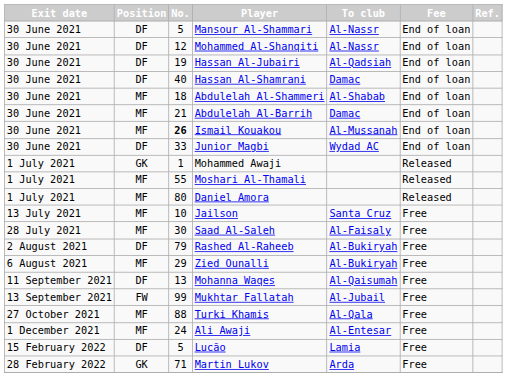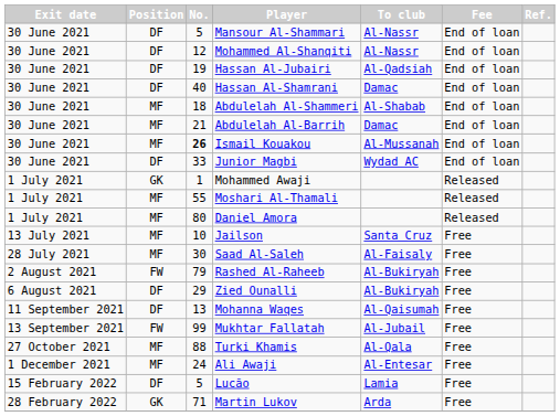 <table class="wikitable sortable">
 <tr>
 <th style="background:#CCCCCC; color:white;"><strong>Exit date</strong></th>
 <th style="background:#CCCCCC; color:white;"><strong>Position</strong></th>
 <th style="background:#CCCCCC; color:white;"><strong>No.</strong></th>
 <th style="background:#CCCCCC; color:white;"><strong>Player</strong></th>
 <th style="background:#CCCCCC; color:white;"><strong>To club</strong></th>
 <th style="background:#CCCCCC; color:white;"><strong>Fee</strong></th>
 <th style="background:#CCCCCC; color:white;"><strong>Ref.</strong></th>
 </tr>
 <tr>
 <td>30 June 2021</td>
 <td style="text-align:center;">DF</td>
 <td style="text-align:center;">5</td>
 <td style="text-align:left;"> <a href='#'>Mansour Al-Shammari</a></td>
 <td style="text-align:left;"> <a href='#'>Al-Nassr</a></td>
 <td>End of loan</td>
 <td></td>
 </tr>
 <tr>
 <td>30 June 2021</td>
 <td style="text-align:center;">DF</td>
 <td style="text-align:center;">12</td>
 <td style="text-align:left;"> <a href='#'>Mohammed Al-Shanqiti</a></td>
 <td style="text-align:left;"> <a href='#'>Al-Nassr</a></td>
 <td>End of loan</td>
 <td></td>
 </tr>
 <tr>
 <td>30 June 2021</td>
 <td style="text-align:center;">DF</td>
 <td style="text-align:center;">19</td>
 <td style="text-align:left;"> <a href='#'>Hassan Al-Jubairi</a></td>
 <td style="text-align:left;"> <a href='#'>Al-Qadsiah</a></td>
 <td>End of loan</td>
 <td></td>
 </tr>
 <tr>
 <td>30 June 2021</td>
 <td style="text-align:center;">DF</td>
 <td style="text-align:center;">40</td>
 <td style="text-align:left;"> <a href='#'>Hassan Al-Shamrani</a></td>
 <td style="text-align:left;"> <a href='#'>Damac</a></td>
 <td>End of loan</td>
 <td></td>
 </tr>
 <tr>
 <td>30 June 2021</td>
 <td style="text-align:center;">MF</td>
 <td style="text-align:center;">18</td>
 <td style="text-align:left;"> <a href='#'>Abdulelah Al-Shammeri</a></td>
 <td style="text-align:left;"> <a href='#'>Al-Shabab</a></td>
 <td>End of loan</td>
 <td></td>
 </tr>
 <tr>
 <td>30 June 2021</td>
 <td style="text-align:center;">MF</td>
 <td style="text-align:center;">21</td>
 <td style="text-align:left;"> <a href='#'>Abdulelah Al-Barrih</a></td>
 <td style="text-align:left;"> <a href='#'>Damac</a></td>
 <td>End of loan</td>
 <td></td>
 </tr>
 <tr>
 <td>30 June 2021</td>
 <td style="text-align:center;">MF</td>
 <td style="text-align:center;"><strong>26</strong></td>
 <td style="text-align:left;"> <a href='#'>Ismail Kouakou</a></td>
 <td style="text-align:left;"> <a href='#'>Al-Mussanah</a></td>
 <td>End of loan</td>
 <td></td>
 </tr>
 <tr>
 <td>30 June 2021</td>
 <td style="text-align:center;">DF</td>
 <td style="text-align:center;">33</td>
 <td style="text-align:left;"> <a href='#'>Junior Magbi</a></td>
 <td style="text-align:left;"> <a href='#'>Wydad AC</a></td>
 <td>End of loan</td>
 <td></td>
 </tr>
 <tr>
 <td>1 July 2021</td>
 <td style="text-align:center;">GK</td>
 <td style="text-align:center;">1</td>
 <td style="text-align:left;"> Mohammed Awaji</td>
 <td style="text-align:left;"></td>
 <td>Released</td>
 <td></td>
 </tr>
 <tr>
 <td>1 July 2021</td>
 <td style="text-align:center;">MF</td>
 <td style="text-align:center;">55</td>
 <td style="text-align:left;"> <a href='#'>Moshari Al-Thamali</a></td>
 <td style="text-align:left;"></td>
 <td>Released</td>
 <td></td>
 </tr>
 <tr>
 <td>1 July 2021</td>
 <td style="text-align:center;">MF</td>
 <td style="text-align:center;">80</td>
 <td style="text-align:left;"> <a href='#'>Daniel Amora</a></td>
 <td style="text-align:left;"></td>
 <td>Released</td>
 <td></td>
 </tr>
 <tr>
 <td>13 July 2021</td>
 <td style="text-align:center;">MF</td>
 <td style="text-align:center;">10</td>
 <td style="text-align:left;"> <a href='#'>Jailson</a></td>
 <td style="text-align:left;"> <a href='#'>Santa Cruz</a></td>
 <td>Free</td>
 <td></td>
 </tr>
 <tr>
 <td>28 July 2021</td>
 <td style="text-align:center;">MF</td>
 <td style="text-align:center;">30</td>
 <td style="text-align:left;"> <a href='#'>Saad Al-Saleh</a></td>
 <td style="text-align:left;"> <a href='#'>Al-Faisaly</a></td>
 <td>Free</td>
 <td></td>
 </tr>
 <tr>
 <td>2 August 2021</td>
-<td style="text-align:center;">DF</td>
+<td style="text-align:center;">FW</td>
 <td style="text-align:center;">79</td>
 <td style="text-align:left;"> <a href='#'>Rashed Al-Raheeb</a></td>
 <td style="text-align:left;"> <a href='#'>Al-Bukiryah</a></td>
 <td>Free</td>
 <td></td>
 </tr>
 <tr>
 <td>6 August 2021</td>
-<td style="text-align:center;">MF</td>
+<td style="text-align:center;">DF</td>
 <td style="text-align:center;">29</td>
 <td style="text-align:left;"> <a href='#'>Zied Ounalli</a></td>
 <td style="text-align:left;"> <a href='#'>Al-Bukiryah</a></td>
 <td>Free</td>
 <td></td>
 </tr>
 <tr>
 <td>11 September 2021</td>
 <td style="text-align:center;">DF</td>
 <td style="text-align:center;">13</td>
 <td style="text-align:left;"> <a href='#'>Mohanna Waqes</a></td>
 <td style="text-align:left;"> <a href='#'>Al-Qaisumah</a></td>
 <td>Free</td>
 <td></td>
 </tr>
 <tr>
 <td>13 September 2021</td>
 <td style="text-align:center;">FW</td>
 <td style="text-align:center;">99</td>
 <td style="text-align:left;"> <a href='#'>Mukhtar Fallatah</a></td>
 <td style="text-align:left;"> <a href='#'>Al-Jubail</a></td>
 <td>Free</td>
 <td></td>
 </tr>
 <tr>
 <td>27 October 2021</td>
 <td style="text-align:center;">MF</td>
 <td style="text-align:center;">88</td>
 <td style="text-align:left;"> <a href='#'>Turki Khamis</a></td>
 <td style="text-align:left;"> <a href='#'>Al-Qala</a></td>
 <td>Free</td>
 <td></td>
 </tr>
 <tr>
 <td>1 December 2021</td>
 <td style="text-align:center;">MF</td>
 <td style="text-align:center;">24</td>
 <td style="text-align:left;"> <a href='#'>Ali Awaji</a></td>
 <td style="text-align:left;"> <a href='#'>Al-Entesar</a></td>
 <td>Free</td>
 <td></td>
 </tr>
 <tr>
 <td>15 February 2022</td>
 <td style="text-align:center;">DF</td>
 <td style="text-align:center;">5</td>
 <td style="text-align:left;"> <a href='#'>Lucão</a></td>
 <td style="text-align:left;"> <a href='#'>Lamia</a></td>
 <td>Free</td>
 <td></td>
 </tr>
 <tr>
 <td>28 February 2022</td>
 <td style="text-align:center;">GK</td>
 <td style="text-align:center;">71</td>
 <td style="text-align:left;"> <a href='#'>Martin Lukov</a></td>
 <td style="text-align:left;"> <a href='#'>Arda</a></td>
 <td>Free</td>
 <td></td>
 </tr>
 <tr>
 </tr>
 </table>
